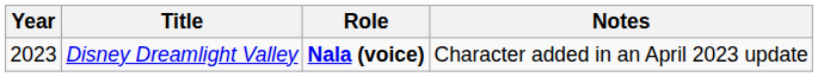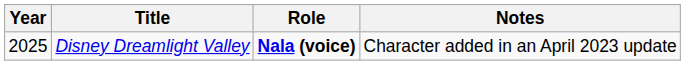 <table class="wikitable sortable">
 <tr>
 <th>Year</th>
 <th>Title</th>
 <th>Role</th>
 <th class="unsortable">Notes</th>
 </tr>
 <tr>
-<td>2023</td>
+<td>2025</td>
 <td><em><a href='#'>Disney Dreamlight Valley</a></em></td>
 <td><strong><a href='#'>Nala</a> (voice)</strong></td>
 <td>Character added in an April 2023 update</td>
 </tr>
 </table>
